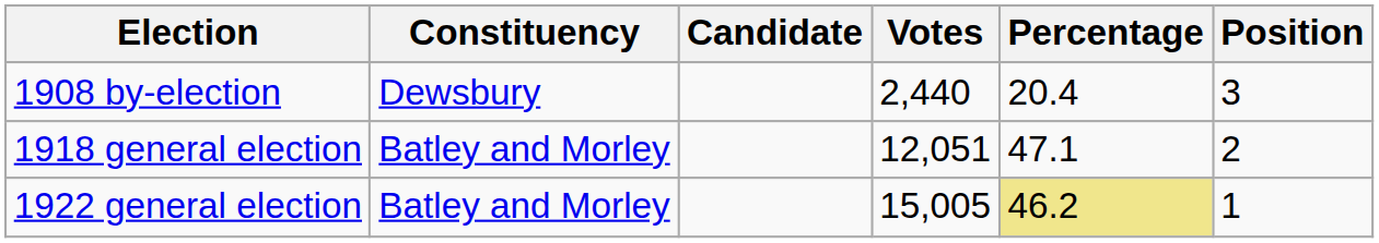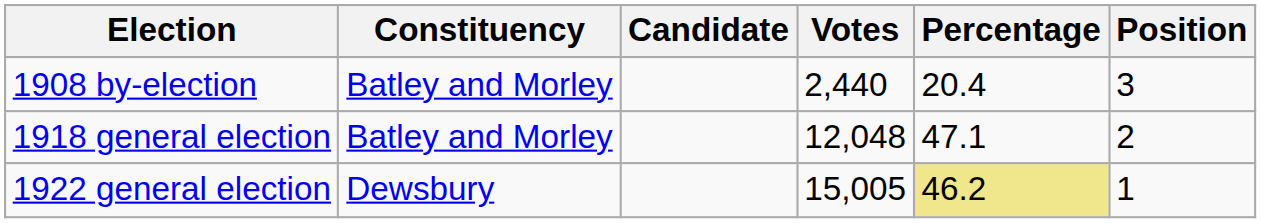 <table class="wikitable sortable">
 <tr>
 <th>Election</th>
 <th>Constituency</th>
 <th>Candidate</th>
 <th>Votes</th>
 <th>Percentage</th>
 <th>Position</th>
 </tr>
 <tr>
 <td><a href='#'>1908 by-election</a></td>
-<td><a href='#'>Dewsbury</a></td>
+<td><a href='#'>Batley and Morley</a></td>
 <td></td>
 <td>2,440</td>
 <td>20.4</td>
 <td>3</td>
 </tr>
 <tr>
 <td><a href='#'>1918 general election</a></td>
 <td><a href='#'>Batley and Morley</a></td>
 <td></td>
-<td>12,051</td>
+<td>12,048</td>
 <td>47.1</td>
 <td>2</td>
 </tr>
 <tr>
 <td><a href='#'>1922 general election</a></td>
-<td><a href='#'>Batley and Morley</a></td>
+<td><a href='#'>Dewsbury</a></td>
 <td></td>
 <td>15,005</td>
 <td style="background: khaki;">46.2</td>
 <td>1</td>
 </tr>
 </table>
